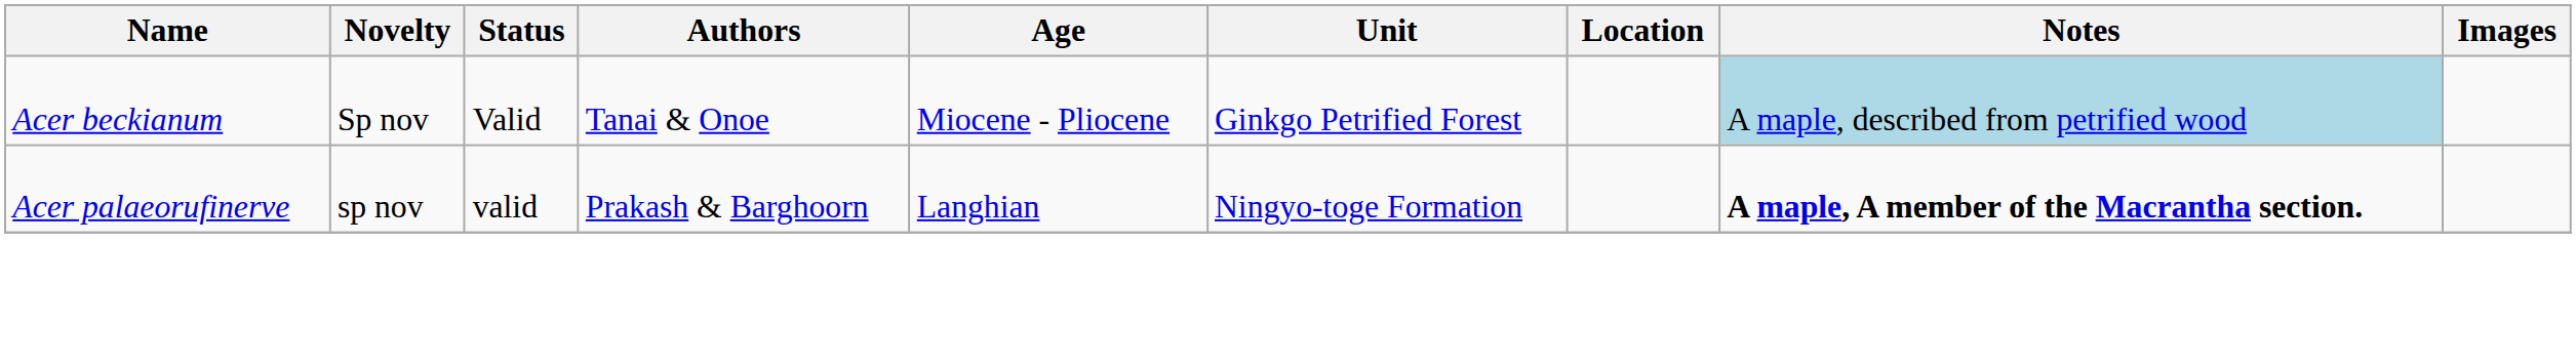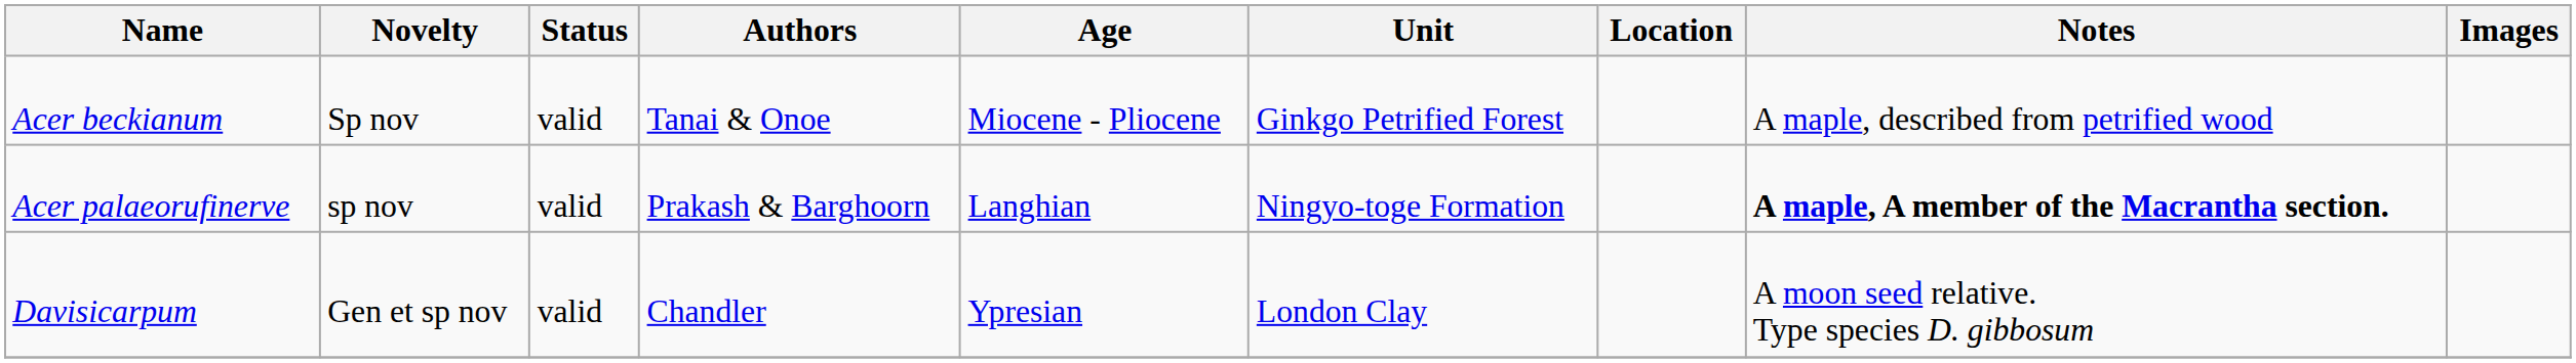 <table class="wikitable sortable" align="center" width="100%">
 <tr>
 <th>Name</th>
 <th>Novelty</th>
 <th>Status</th>
 <th>Authors</th>
 <th>Age</th>
 <th>Unit</th>
 <th>Location</th>
 <th>Notes</th>
 <th>Images</th>
 </tr>
 <tr>
 <td><br><em><a href='#'>Acer beckianum</a></em></td>
 <td><br>Sp nov</td>
-<td><br>Valid</td>
+<td><br>valid</td>
 <td><br><a href='#'>Tanai</a> & <a href='#'>Onoe</a></td>
 <td><br><a href='#'>Miocene</a> - <a href='#'>Pliocene</a></td>
 <td><br><a href='#'>Ginkgo Petrified Forest</a></td>
 <td><br><br> </td>
-<td style="background: lightblue;"><br>A <a href='#'>maple</a>, described from <a href='#'>petrified wood</a></td>
+<td><br>A <a href='#'>maple</a>, described from <a href='#'>petrified wood</a></td>
 <td></td>
 </tr>
 <tr>
 <td><br><em><a href='#'>Acer palaeorufinerve</a></em></td>
 <td><br>sp nov</td>
 <td><br>valid</td>
 <td><br><a href='#'>Prakash</a> & <a href='#'>Barghoorn</a></td>
 <td><br><a href='#'>Langhian</a></td>
 <td><br><a href='#'>Ningyo-toge Formation</a></td>
 <td></td>
 <td><strong><br>A <a href='#'>maple</a>, A member of the <a href='#'>Macrantha</a> section.</strong></td>
 <td></td>
 </tr>
 <tr>
+<td><br><em><a href='#'>Davisicarpum</a></em></td>
+<td><br>Gen et sp nov</td>
+<td><br>valid</td>
+<td><br><a href='#'>Chandler</a></td>
+<td><br><a href='#'>Ypresian</a></td>
+<td><br><a href='#'>London Clay</a></td>
+<td><br><br></td>
+<td><br>A <a href='#'>moon seed</a> relative.<br> Type species <em>D. gibbosum</em></td>
+<td></td>
+</tr>
+<tr>
 </tr>
 </table>
